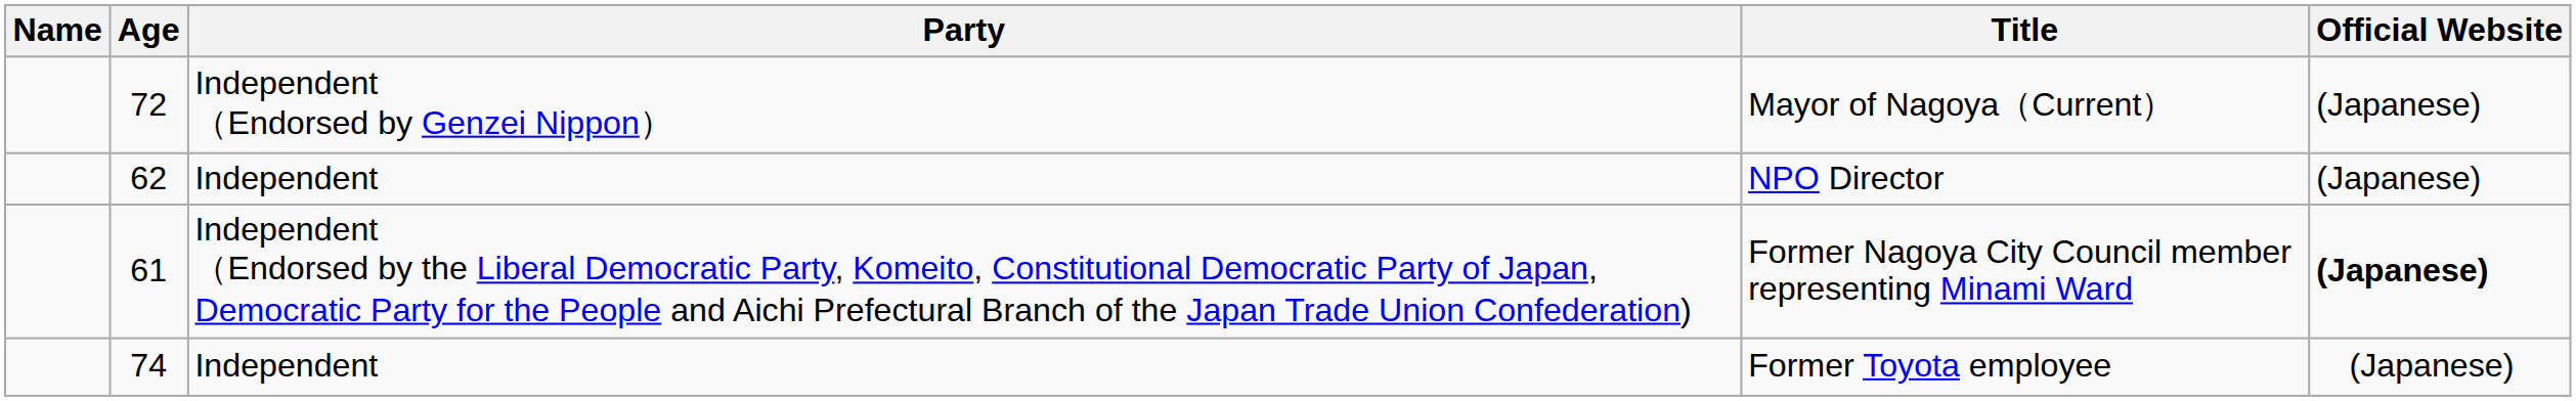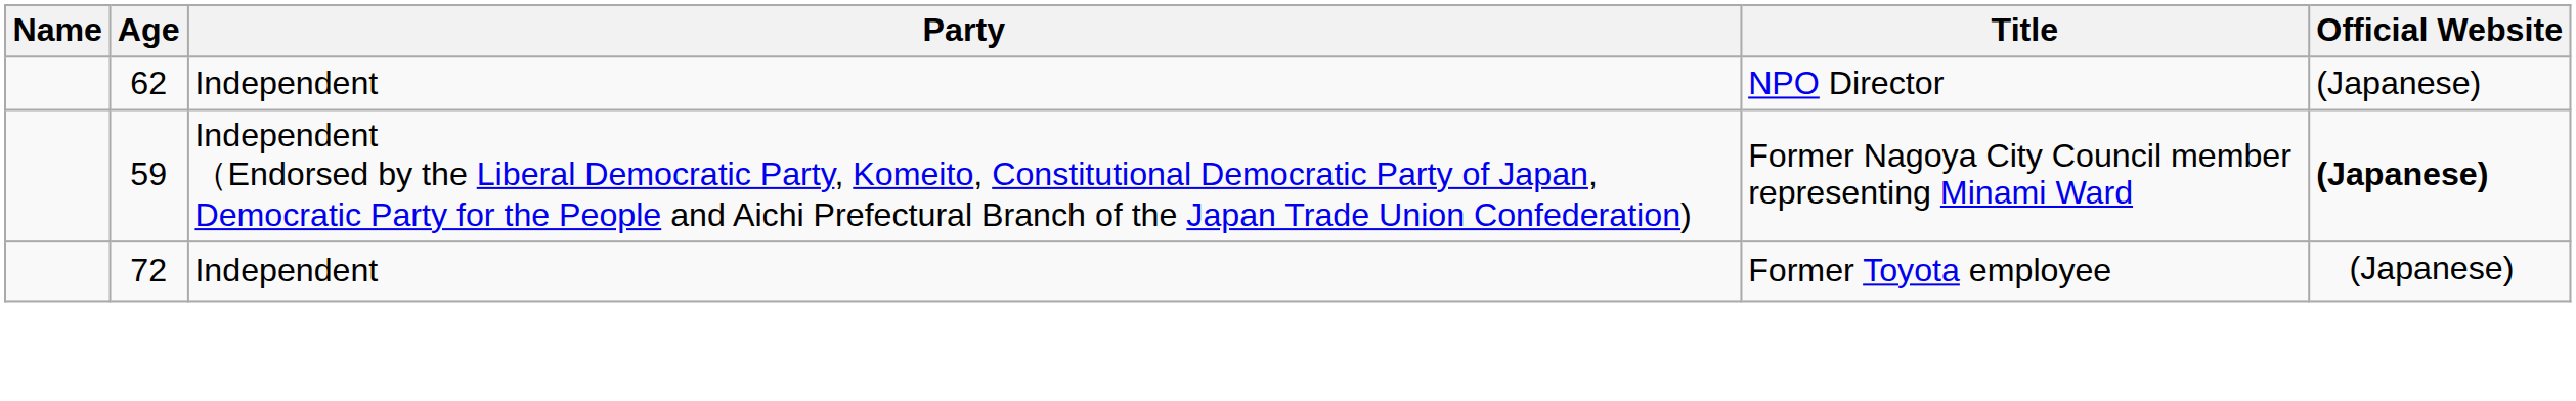 <table class="wikitable">
 <tr style="white-space:nowrap;">
 <th>Name</th>
 <th>Age</th>
 <th>Party</th>
 <th>Title</th>
 <th>Official Website</th>
 </tr>
 <tr>
 <td></td>
-<td align="center">72</td>
-<td>Independent<br>（Endorsed by <a href='#'>Genzei Nippon</a>）</td>
-<td>Mayor of Nagoya（Current）</td>
-<td> (Japanese)</td>
-</tr>
-<tr>
-<td></td>
 <td align="center">62</td>
 <td>Independent<br></td>
 <td><a href='#'>NPO</a> Director</td>
 <td> (Japanese)</td>
 </tr>
 <tr>
 <td></td>
-<td align="center">61</td>
+<td align="center">59</td>
 <td>Independent<br>（Endorsed by the <a href='#'>Liberal Democratic Party</a>, <a href='#'>Komeito</a>, <a href='#'>Constitutional Democratic Party of Japan</a>, <a href='#'>Democratic Party for the People</a> and Aichi Prefectural Branch of the <a href='#'>Japan Trade Union Confederation</a>)</td>
 <td>Former Nagoya City Council member representing <a href='#'>Minami Ward</a></td>
 <td><strong> (Japanese)</strong></td>
 </tr>
 <tr>
 <td></td>
-<td align="center">74</td>
+<td align="center">72</td>
 <td>Independent<br></td>
 <td>Former <a href='#'>Toyota</a> employee</td>
 <td>　(Japanese)</td>
 </tr>
 </table>
